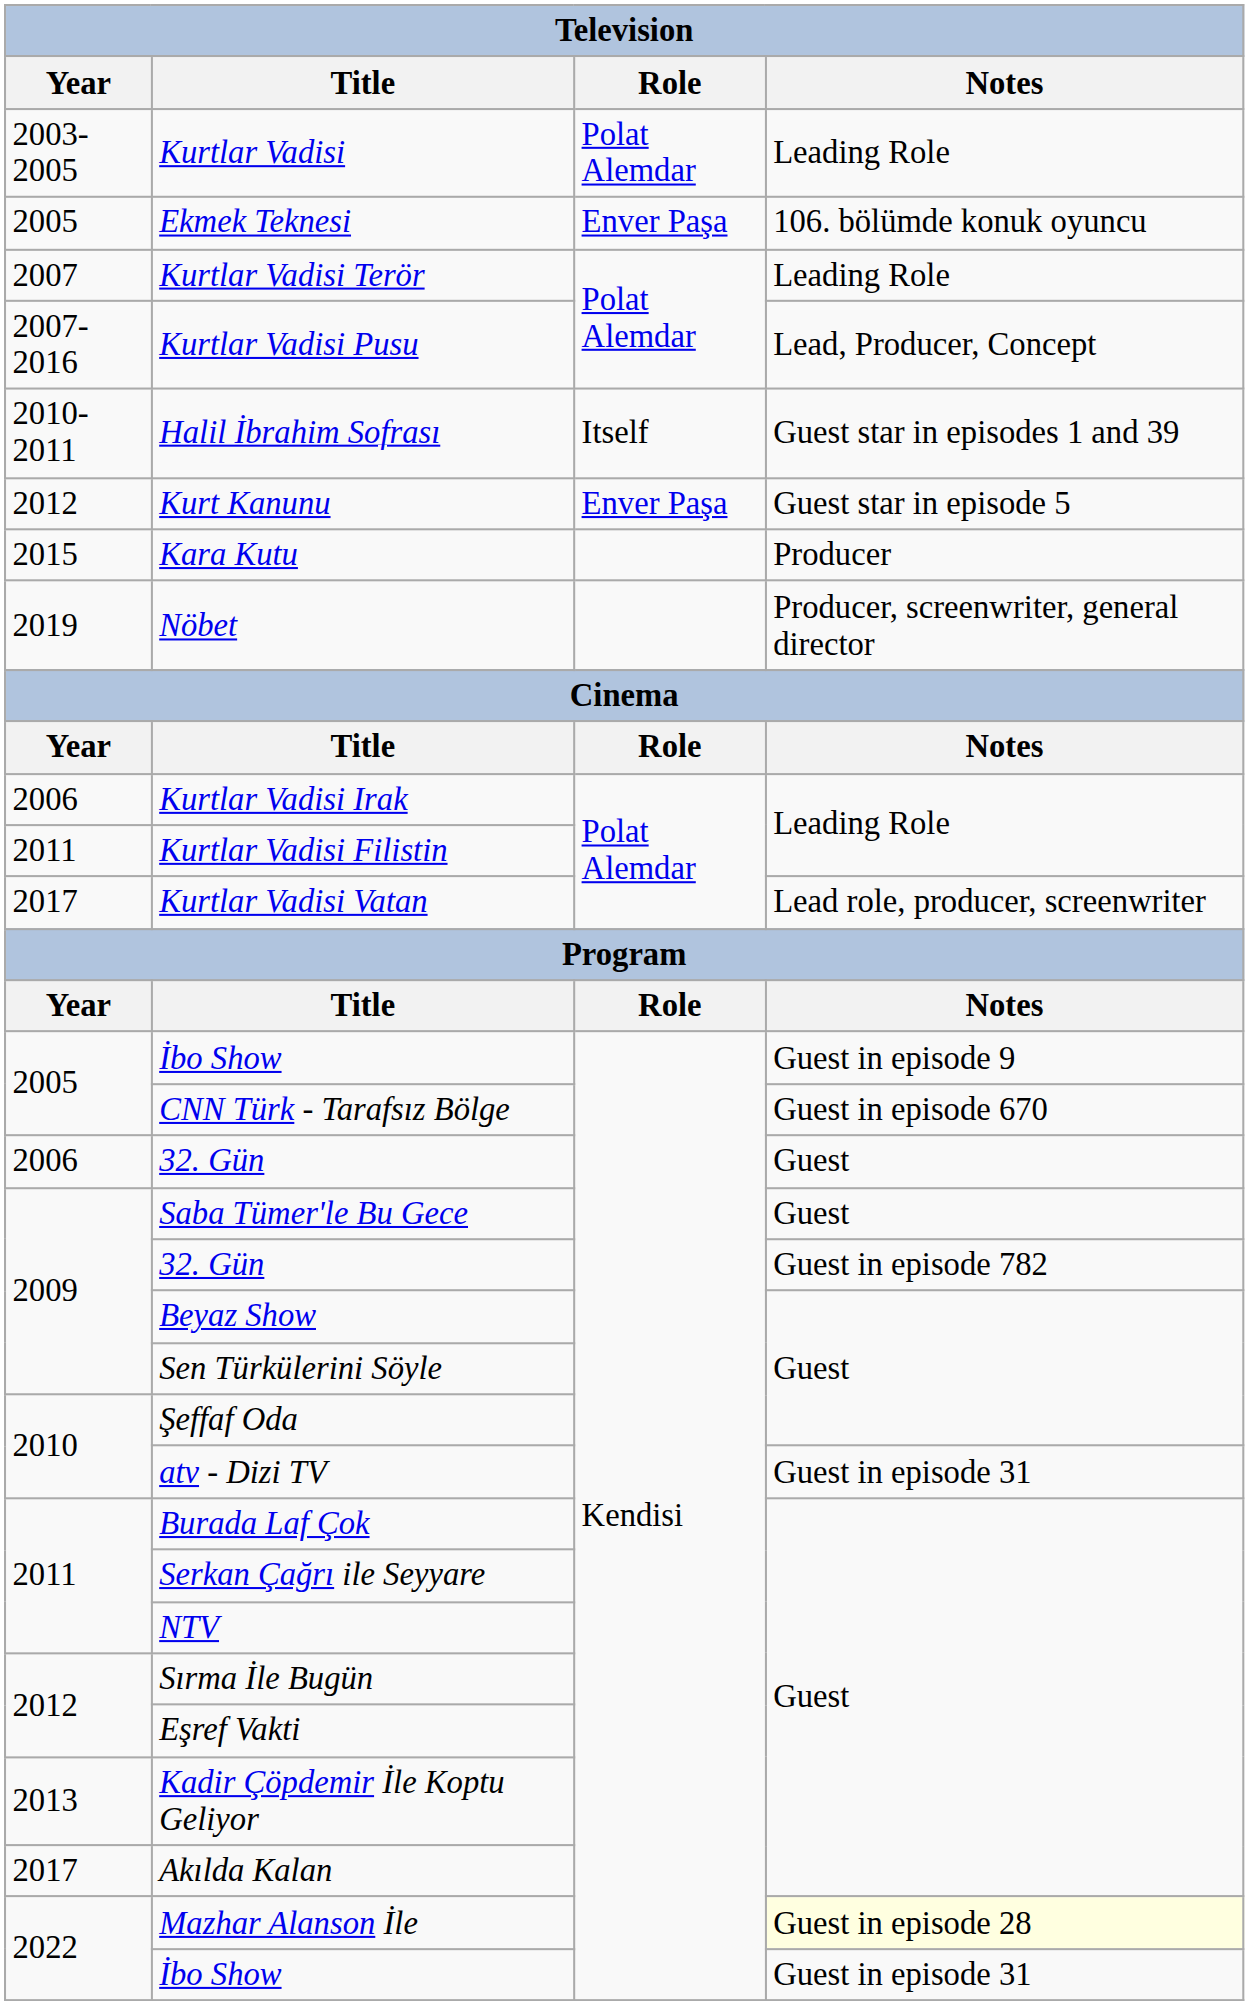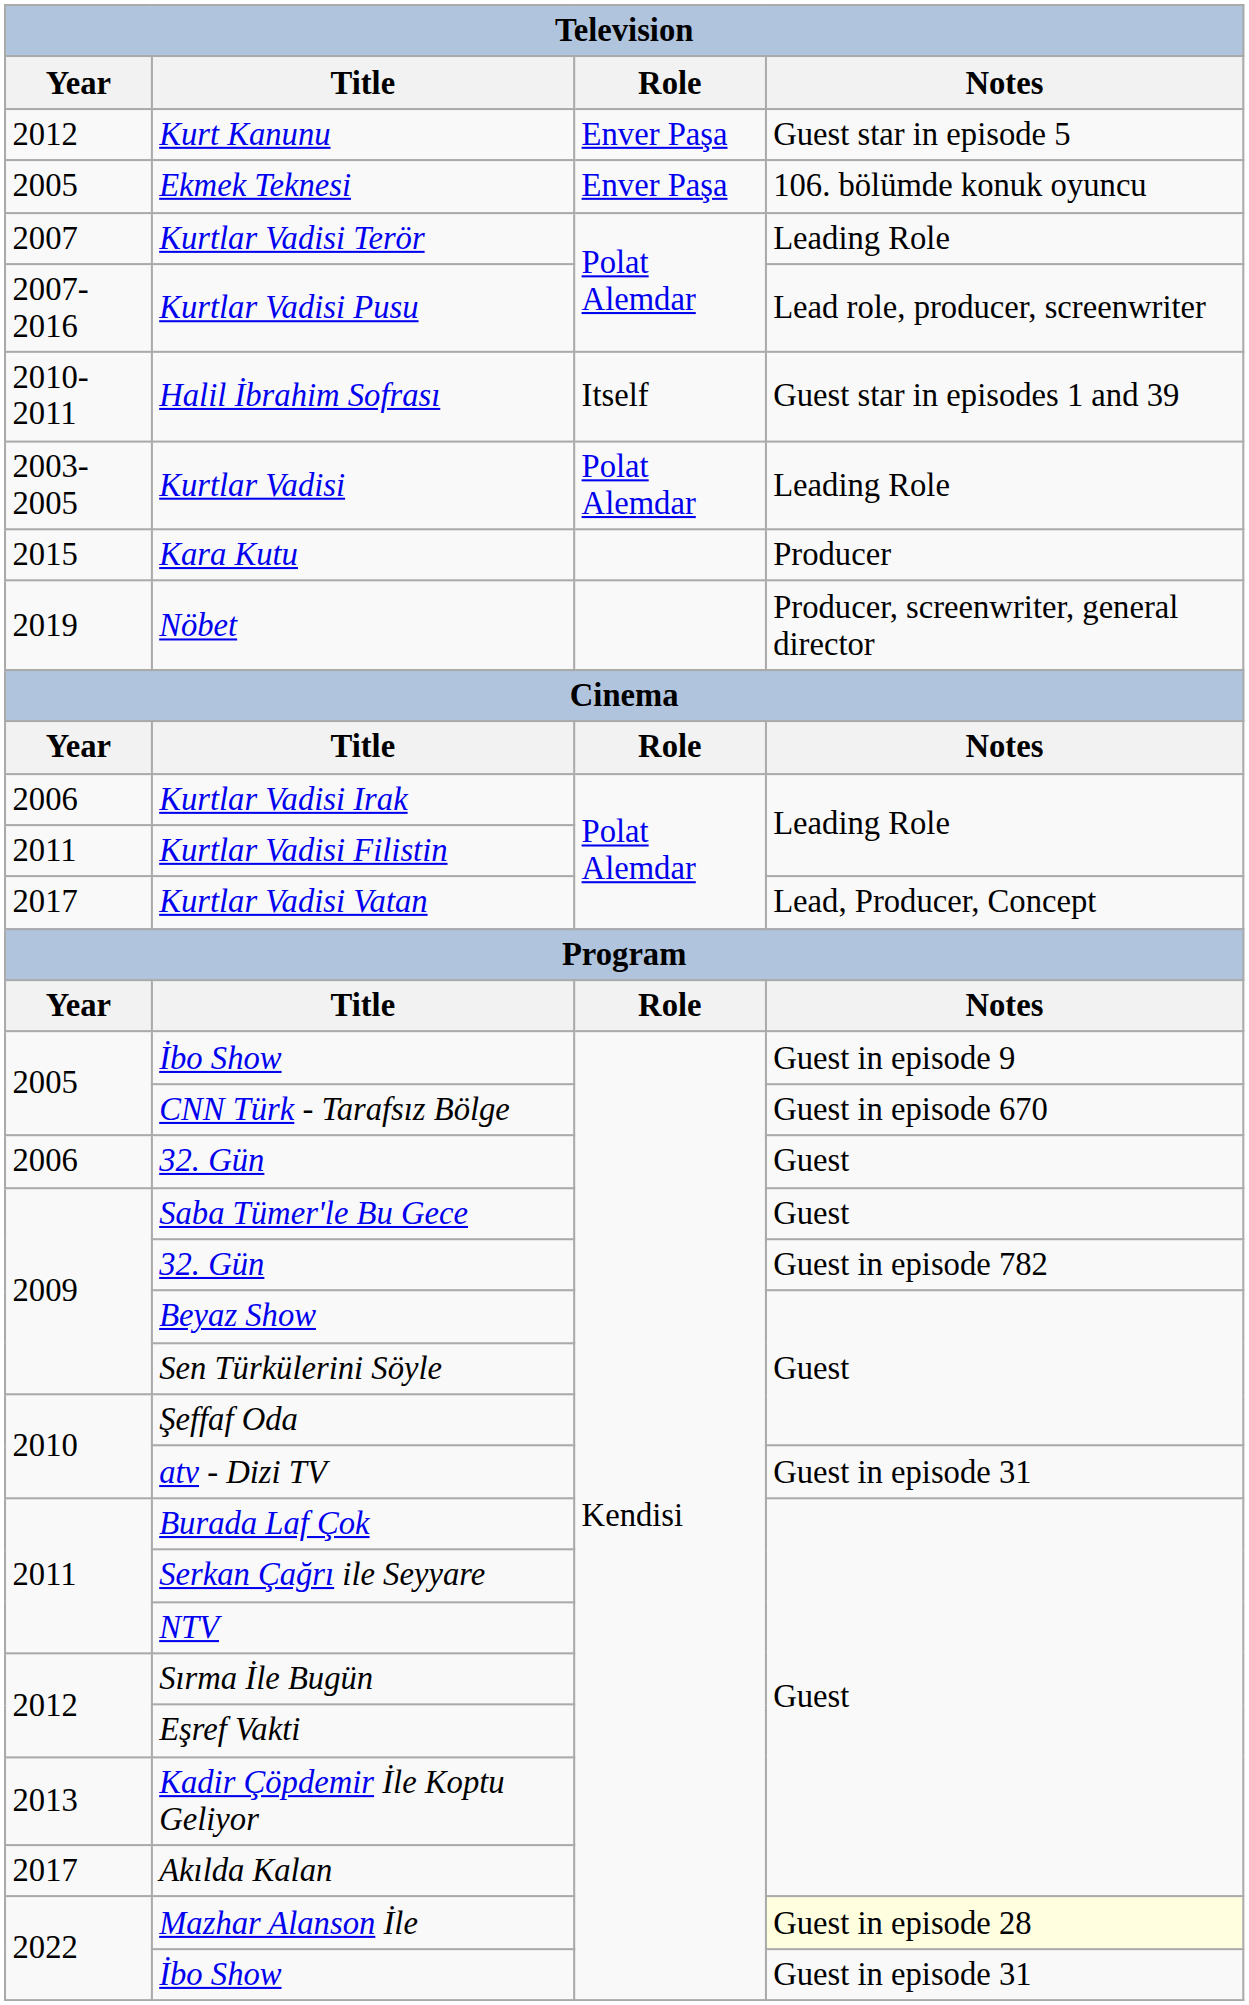 <table class="wikitable">
 <tr>
 <th colspan="4" style="background:LightSteelBlue">Television</th>
 </tr>
 <tr>
 <th>Year</th>
 <th>Title</th>
 <th>Role</th>
 <th>Notes</th>
 </tr>
 <tr>
-<td>2003-2005</td>
-<td><em><a href='#'>Kurtlar Vadisi</a></em></td>
-<td><a href='#'>Polat Alemdar</a></td>
-<td>Leading Role</td>
+<td>2012</td>
+<td><em><a href='#'>Kurt Kanunu</a></em></td>
+<td><a href='#'>Enver Paşa</a></td>
+<td>Guest star in episode 5</td>
 </tr>
 <tr>
 <td>2005</td>
 <td><em><a href='#'>Ekmek Teknesi</a></em></td>
 <td><a href='#'>Enver Paşa</a></td>
 <td>106. bölümde konuk oyuncu</td>
 </tr>
 <tr>
 <td>2007</td>
 <td><em><a href='#'>Kurtlar Vadisi Terör</a></em></td>
 <td rowspan="2"><a href='#'>Polat Alemdar</a></td>
 <td>Leading Role</td>
 </tr>
 <tr>
 <td>2007-2016</td>
 <td><em><a href='#'>Kurtlar Vadisi Pusu</a></em></td>
-<td>Lead, Producer, Concept</td>
+<td>Lead role, producer, screenwriter</td>
 </tr>
 <tr>
 <td>2010-2011</td>
 <td><em><a href='#'>Halil İbrahim Sofrası</a></em></td>
 <td>Itself</td>
 <td>Guest star in episodes 1 and 39</td>
 </tr>
 <tr>
-<td>2012</td>
-<td><em><a href='#'>Kurt Kanunu</a></em></td>
-<td><a href='#'>Enver Paşa</a></td>
-<td>Guest star in episode 5</td>
+<td>2003-2005</td>
+<td><em><a href='#'>Kurtlar Vadisi</a></em></td>
+<td><a href='#'>Polat Alemdar</a></td>
+<td>Leading Role</td>
 </tr>
 <tr>
 <td>2015</td>
 <td><em><a href='#'>Kara Kutu</a></em></td>
 <td></td>
 <td>Producer</td>
 </tr>
 <tr>
 <td>2019</td>
 <td><em><a href='#'>Nöbet</a></em></td>
 <td></td>
 <td>Producer, screenwriter, general director</td>
 </tr>
 <tr>
 <th colspan="4" style="background:LightSteelBlue">Cinema</th>
 </tr>
 <tr>
 <th>Year</th>
 <th>Title</th>
 <th>Role</th>
 <th>Notes</th>
 </tr>
 <tr>
 <td>2006</td>
 <td><em><a href='#'>Kurtlar Vadisi Irak</a></em></td>
 <td rowspan="3"><a href='#'>Polat Alemdar</a></td>
 <td rowspan="2">Leading Role</td>
 </tr>
 <tr>
 <td>2011</td>
 <td><em><a href='#'>Kurtlar Vadisi Filistin</a></em></td>
 </tr>
 <tr>
 <td>2017</td>
 <td><em><a href='#'>Kurtlar Vadisi Vatan</a></em></td>
-<td>Lead role, producer, screenwriter</td>
+<td>Lead, Producer, Concept</td>
 </tr>
 <tr>
 <th colspan="4" style="background:LightSteelBlue">Program</th>
 </tr>
 <tr>
 <th>Year</th>
 <th>Title</th>
 <th>Role</th>
 <th>Notes</th>
 </tr>
 <tr>
 <td rowspan="2">2005</td>
 <td><em><a href='#'>İbo Show</a></em></td>
 <td rowspan="18">Kendisi</td>
 <td>Guest in episode 9</td>
 </tr>
 <tr>
 <td><em><a href='#'>CNN Türk</a> - Tarafsız Bölge</em></td>
 <td>Guest in episode 670</td>
 </tr>
 <tr>
 <td>2006</td>
 <td><em><a href='#'>32. Gün</a></em></td>
 <td>Guest</td>
 </tr>
 <tr>
 <td rowspan="4">2009</td>
 <td><em><a href='#'>Saba Tümer'le Bu Gece</a></em></td>
 <td>Guest</td>
 </tr>
 <tr>
 <td><em><a href='#'>32. Gün</a></em></td>
 <td>Guest in episode 782</td>
 </tr>
 <tr>
 <td><em><a href='#'>Beyaz Show</a></em></td>
 <td rowspan="3">Guest</td>
 </tr>
 <tr>
 <td><em>Sen Türkülerini Söyle</em></td>
 </tr>
 <tr>
 <td rowspan="2">2010</td>
 <td><em>Şeffaf Oda</em></td>
 </tr>
 <tr>
 <td><em><a href='#'>atv</a> - Dizi TV</em></td>
 <td>Guest in episode 31</td>
 </tr>
 <tr>
 <td rowspan="3">2011</td>
 <td><em><a href='#'>Burada Laf Çok</a></em></td>
 <td rowspan="7">Guest</td>
 </tr>
 <tr>
 <td><em><a href='#'>Serkan Çağrı</a> ile Seyyare</em></td>
 </tr>
 <tr>
 <td><em><a href='#'>NTV</a></em></td>
 </tr>
 <tr>
 <td rowspan="2">2012</td>
 <td><em>Sırma İle Bugün</em></td>
 </tr>
 <tr>
 <td><em>Eşref Vakti</em></td>
 </tr>
 <tr>
 <td>2013</td>
 <td><em><a href='#'>Kadir Çöpdemir</a> İle Koptu Geliyor</em></td>
 </tr>
 <tr>
 <td>2017</td>
 <td><em>Akılda Kalan</em></td>
 </tr>
 <tr>
 <td rowspan="2">2022</td>
 <td><em><a href='#'>Mazhar Alanson</a> İle</em></td>
 <td style="background: lightyellow;">Guest in episode 28</td>
 </tr>
 <tr>
 <td><em><a href='#'>İbo Show</a></em></td>
 <td>Guest in episode 31</td>
 </tr>
 </table>
